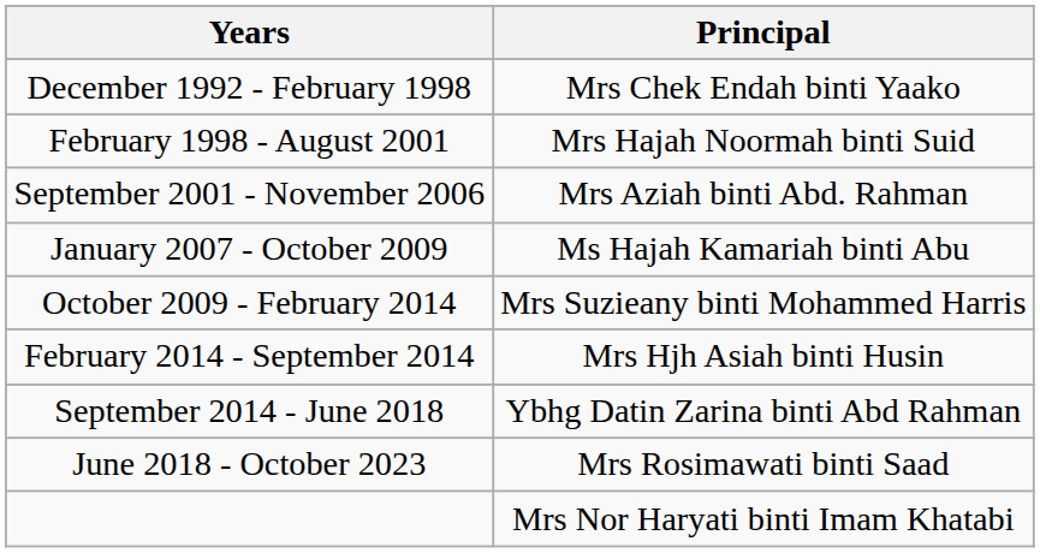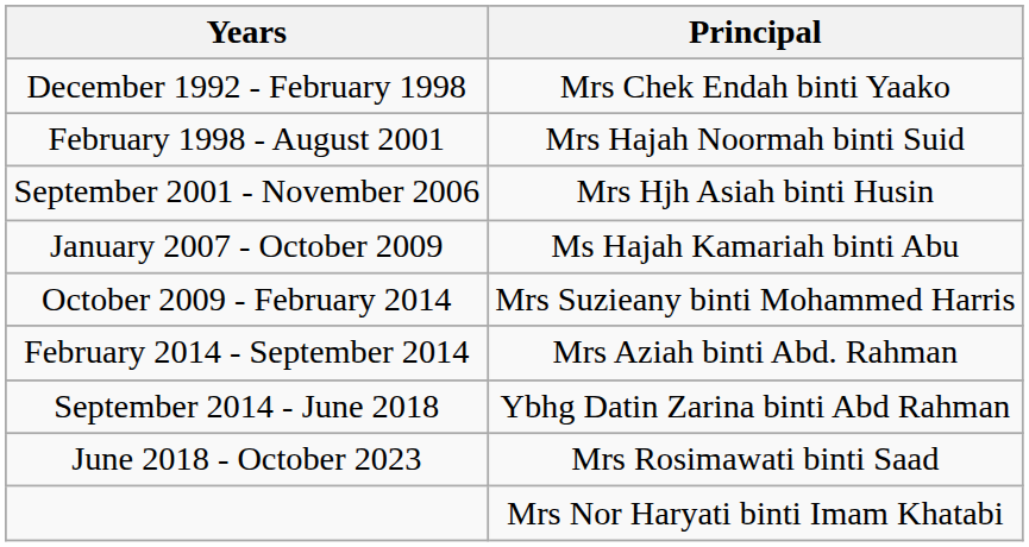 <table class="wikitable">
 <tr>
 <th>Years</th>
 <th>Principal</th>
 </tr>
 <tr>
 <td align=center>December 1992 - February 1998</td>
 <td align=center>Mrs Chek Endah binti Yaako</td>
 </tr>
 <tr>
 <td align=center>February 1998 - August 2001</td>
 <td align=center>Mrs Hajah Noormah binti Suid</td>
 </tr>
 <tr>
 <td align=center>September 2001 - November 2006</td>
-<td align=center>Mrs Aziah binti Abd. Rahman</td>
+<td align=center>Mrs Hjh Asiah binti Husin</td>
 </tr>
 <tr>
 <td align=center>January 2007 - October 2009</td>
 <td align=center>Ms Hajah Kamariah binti Abu</td>
 </tr>
 <tr>
 <td align=center>October 2009 - February 2014</td>
 <td align=center>Mrs Suzieany binti Mohammed Harris</td>
 </tr>
 <tr>
 <td align=center>February 2014 - September 2014</td>
-<td align=center>Mrs Hjh Asiah binti Husin</td>
+<td align=center>Mrs Aziah binti Abd. Rahman</td>
 </tr>
 <tr>
 <td align=center>September 2014 - June 2018</td>
 <td align=center>Ybhg Datin Zarina binti Abd Rahman</td>
 </tr>
 <tr>
 <td align=center>June 2018 - October 2023</td>
 <td align=center>Mrs Rosimawati binti Saad</td>
 </tr>
 <tr>
 <td align=center></td>
 <td align=center>Mrs Nor Haryati binti Imam Khatabi</td>
 </tr>
 </table>
